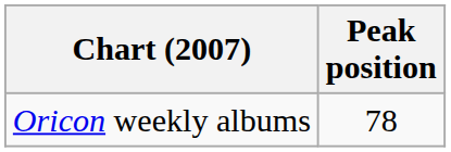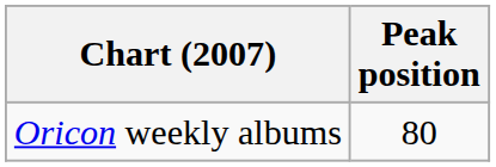 <table class="wikitable">
 <tr>
 <th>Chart (2007)<br></th>
 <th>Peak<br>position</th>
 </tr>
 <tr>
 <td><em><a href='#'>Oricon</a></em> weekly albums</td>
-<td align="center">78</td>
+<td align="center">80</td>
 </tr>
 </table>
